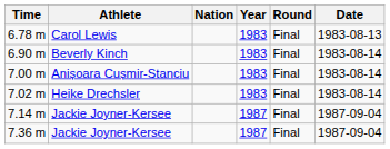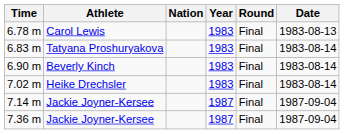 <table class="wikitable sortable">
 <tr>
 <th>Time</th>
 <th>Athlete</th>
 <th>Nation</th>
 <th>Year</th>
 <th>Round</th>
 <th>Date</th>
 </tr>
 <tr>
 <td>6.78 m</td>
 <td align="left"><a href='#'>Carol Lewis</a></td>
 <td align="left"></td>
 <td><a href='#'>1983</a></td>
 <td>Final</td>
 <td>1983-08-13</td>
 </tr>
 <tr>
-<td>6.90 m</td>
-<td><a href='#'>Beverly Kinch</a></td>
+<td>6.83 m</td>
+<td><a href='#'>Tatyana Proshuryakova</a></td>
 <td></td>
 <td><a href='#'>1983</a></td>
 <td>Final</td>
 <td>1983-08-14</td>
 </tr>
 <tr>
-<td>7.00 m</td>
-<td><a href='#'>Anișoara Cușmir-Stanciu</a></td>
+<td>6.90 m</td>
+<td><a href='#'>Beverly Kinch</a></td>
 <td></td>
 <td><a href='#'>1983</a></td>
 <td>Final</td>
 <td>1983-08-14</td>
 </tr>
 <tr>
 <td>7.02 m</td>
 <td><a href='#'>Heike Drechsler</a></td>
 <td></td>
 <td><a href='#'>1983</a></td>
 <td>Final</td>
 <td>1983-08-14</td>
 </tr>
 <tr>
 <td>7.14 m</td>
 <td><a href='#'>Jackie Joyner-Kersee</a></td>
 <td></td>
 <td><a href='#'>1987</a></td>
 <td>Final</td>
 <td>1987-09-04</td>
 </tr>
 <tr>
 <td>7.36 m</td>
 <td><a href='#'>Jackie Joyner-Kersee</a></td>
 <td></td>
 <td><a href='#'>1987</a></td>
 <td>Final</td>
 <td>1987-09-04</td>
 </tr>
 </table>
